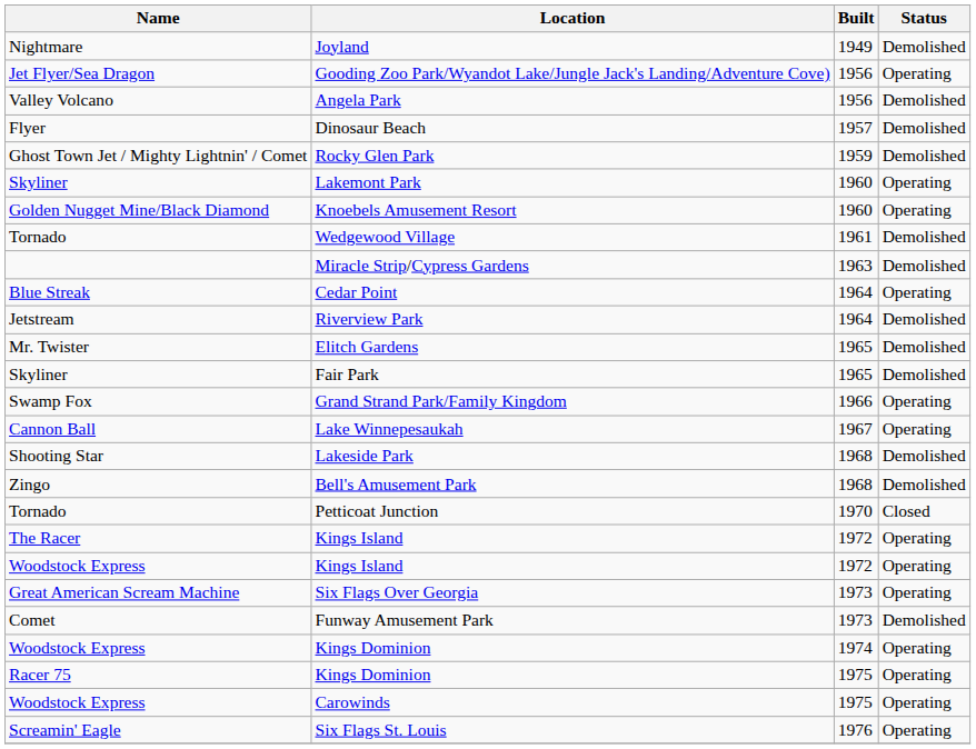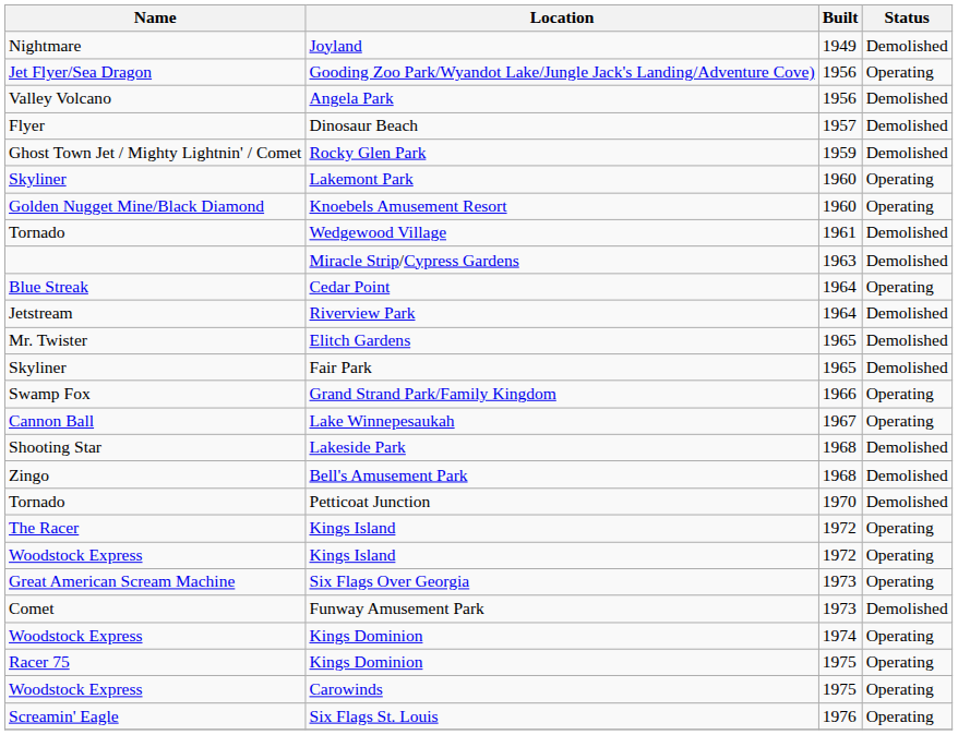 <table class="wikitable sortable">
 <tr>
 <th>Name</th>
 <th>Location</th>
 <th>Built</th>
 <th>Status</th>
 </tr>
 <tr>
 <td>Nightmare</td>
 <td><a href='#'>Joyland</a></td>
 <td>1949</td>
 <td>Demolished</td>
 </tr>
 <tr>
 <td><a href='#'>Jet Flyer/Sea Dragon</a></td>
 <td><a href='#'>Gooding Zoo Park/Wyandot Lake/Jungle Jack's Landing/Adventure Cove)</a></td>
 <td>1956</td>
 <td>Operating</td>
 </tr>
 <tr>
 <td>Valley Volcano</td>
 <td><a href='#'>Angela Park</a></td>
 <td>1956</td>
 <td>Demolished</td>
 </tr>
 <tr>
 <td>Flyer</td>
 <td>Dinosaur Beach</td>
 <td>1957</td>
 <td>Demolished</td>
 </tr>
 <tr>
 <td>Ghost Town Jet / Mighty Lightnin' / Comet</td>
 <td><a href='#'>Rocky Glen Park</a></td>
 <td>1959</td>
 <td>Demolished</td>
 </tr>
 <tr>
 <td><a href='#'>Skyliner</a></td>
 <td><a href='#'>Lakemont Park</a></td>
 <td>1960</td>
 <td>Operating</td>
 </tr>
 <tr>
 <td><a href='#'>Golden Nugget Mine/Black Diamond</a></td>
 <td><a href='#'>Knoebels Amusement Resort</a></td>
 <td>1960</td>
 <td>Operating</td>
 </tr>
 <tr>
 <td>Tornado</td>
 <td><a href='#'>Wedgewood Village</a></td>
 <td>1961</td>
 <td>Demolished</td>
 </tr>
 <tr>
 <td></td>
 <td><a href='#'>Miracle Strip</a>/<a href='#'>Cypress Gardens</a></td>
 <td>1963</td>
 <td>Demolished</td>
 </tr>
 <tr>
 <td><a href='#'>Blue Streak</a></td>
 <td><a href='#'>Cedar Point</a></td>
 <td>1964</td>
 <td>Operating</td>
 </tr>
 <tr>
 <td>Jetstream</td>
 <td><a href='#'>Riverview Park</a></td>
 <td>1964</td>
 <td>Demolished</td>
 </tr>
 <tr>
 <td>Mr. Twister</td>
 <td><a href='#'>Elitch Gardens</a></td>
 <td>1965</td>
 <td>Demolished</td>
 </tr>
 <tr>
 <td>Skyliner</td>
 <td>Fair Park</td>
 <td>1965</td>
 <td>Demolished</td>
 </tr>
 <tr>
 <td>Swamp Fox</td>
 <td><a href='#'>Grand Strand Park/Family Kingdom</a></td>
 <td>1966</td>
 <td>Operating</td>
 </tr>
 <tr>
 <td><a href='#'>Cannon Ball</a></td>
 <td><a href='#'>Lake Winnepesaukah</a></td>
 <td>1967</td>
 <td>Operating</td>
 </tr>
 <tr>
 <td>Shooting Star</td>
 <td><a href='#'>Lakeside Park</a></td>
 <td>1968</td>
 <td>Demolished</td>
 </tr>
 <tr>
 <td>Zingo</td>
 <td><a href='#'>Bell's Amusement Park</a></td>
 <td>1968</td>
 <td>Demolished</td>
 </tr>
 <tr>
 <td>Tornado</td>
 <td>Petticoat Junction</td>
 <td>1970</td>
-<td>Closed</td>
+<td>Demolished</td>
 </tr>
 <tr>
 <td><a href='#'>The Racer</a></td>
 <td><a href='#'>Kings Island</a></td>
 <td>1972</td>
 <td>Operating</td>
 </tr>
 <tr>
 <td><a href='#'>Woodstock Express</a></td>
 <td><a href='#'>Kings Island</a></td>
 <td>1972</td>
 <td>Operating</td>
 </tr>
 <tr>
 <td><a href='#'>Great American Scream Machine</a></td>
 <td><a href='#'>Six Flags Over Georgia</a></td>
 <td>1973</td>
 <td>Operating</td>
 </tr>
 <tr>
 <td>Comet</td>
 <td>Funway Amusement Park</td>
 <td>1973</td>
 <td>Demolished</td>
 </tr>
 <tr>
 <td><a href='#'>Woodstock Express</a></td>
 <td><a href='#'>Kings Dominion</a></td>
 <td>1974</td>
 <td>Operating</td>
 </tr>
 <tr>
 <td><a href='#'>Racer 75</a></td>
 <td><a href='#'>Kings Dominion</a></td>
 <td>1975</td>
 <td>Operating</td>
 </tr>
 <tr>
 <td><a href='#'>Woodstock Express</a></td>
 <td><a href='#'>Carowinds</a></td>
 <td>1975</td>
 <td>Operating</td>
 </tr>
 <tr>
 <td><a href='#'>Screamin' Eagle</a></td>
 <td><a href='#'>Six Flags St. Louis</a></td>
 <td>1976</td>
 <td>Operating</td>
 </tr>
 <tr>
 </tr>
 </table>
